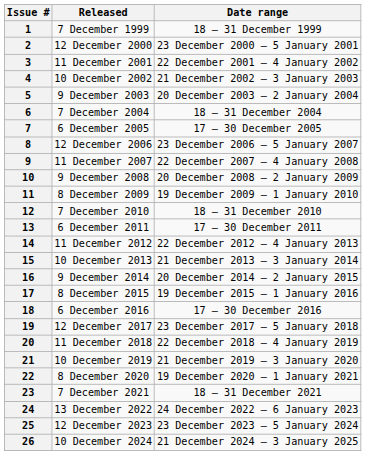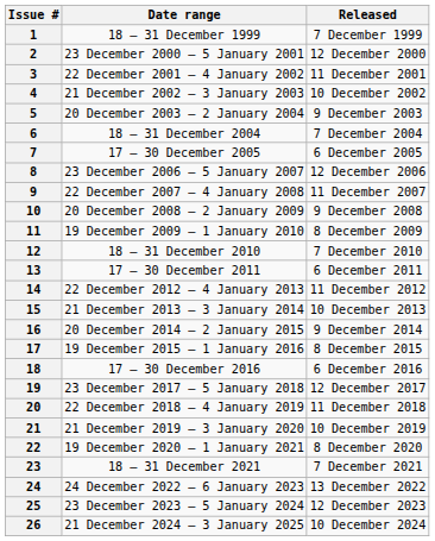 <table class="wikitable sortable" style="text-align:center">
 <tr>
 <th>Issue #</th>
+<th>Date range</th>
 <th>Released</th>
-<th>Date range</th>
 </tr>
 <tr>
 <th>1</th>
+<td>18 – 31 December 1999</td>
 <td>7 December 1999</td>
-<td>18 – 31 December 1999</td>
 </tr>
 <tr>
 <th>2</th>
+<td>23 December 2000 – 5 January 2001</td>
 <td>12 December 2000</td>
-<td>23 December 2000 – 5 January 2001</td>
 </tr>
 <tr>
 <th>3</th>
+<td>22 December 2001 – 4 January 2002</td>
 <td>11 December 2001</td>
-<td>22 December 2001 – 4 January 2002</td>
 </tr>
 <tr>
 <th>4</th>
+<td>21 December 2002 – 3 January 2003</td>
 <td>10 December 2002</td>
-<td>21 December 2002 – 3 January 2003</td>
 </tr>
 <tr>
 <th>5</th>
+<td>20 December 2003 – 2 January 2004</td>
 <td>9 December 2003</td>
-<td>20 December 2003 – 2 January 2004</td>
 </tr>
 <tr>
 <th>6</th>
+<td>18 – 31 December 2004</td>
 <td>7 December 2004</td>
-<td>18 – 31 December 2004</td>
 </tr>
 <tr>
 <th>7</th>
+<td>17 – 30 December 2005</td>
 <td>6 December 2005</td>
-<td>17 – 30 December 2005</td>
 </tr>
 <tr>
 <th>8</th>
+<td>23 December 2006 – 5 January 2007</td>
 <td>12 December 2006</td>
-<td>23 December 2006 – 5 January 2007</td>
 </tr>
 <tr>
 <th>9</th>
+<td>22 December 2007 – 4 January 2008</td>
 <td>11 December 2007</td>
-<td>22 December 2007 – 4 January 2008</td>
 </tr>
 <tr>
 <th>10</th>
+<td>20 December 2008 – 2 January 2009</td>
 <td>9 December 2008</td>
-<td>20 December 2008 – 2 January 2009</td>
 </tr>
 <tr>
 <th>11</th>
+<td>19 December 2009 – 1 January 2010</td>
 <td>8 December 2009</td>
-<td>19 December 2009 – 1 January 2010</td>
 </tr>
 <tr>
 <th>12</th>
+<td>18 – 31 December 2010</td>
 <td>7 December 2010</td>
-<td>18 – 31 December 2010</td>
 </tr>
 <tr>
 <th>13</th>
+<td>17 – 30 December 2011</td>
 <td>6 December 2011</td>
-<td>17 – 30 December 2011</td>
 </tr>
 <tr>
 <th>14</th>
+<td>22 December 2012 – 4 January 2013</td>
 <td>11 December 2012</td>
-<td>22 December 2012 – 4 January 2013</td>
 </tr>
 <tr>
 <th>15</th>
+<td>21 December 2013 – 3 January 2014</td>
 <td>10 December 2013</td>
-<td>21 December 2013 – 3 January 2014</td>
 </tr>
 <tr>
 <th>16</th>
+<td>20 December 2014 – 2 January 2015</td>
 <td>9 December 2014</td>
-<td>20 December 2014 – 2 January 2015</td>
 </tr>
 <tr>
 <th>17</th>
+<td>19 December 2015 – 1 January 2016</td>
 <td>8 December 2015</td>
-<td>19 December 2015 – 1 January 2016</td>
 </tr>
 <tr>
 <th>18</th>
+<td>17 – 30 December 2016</td>
 <td>6 December 2016</td>
-<td>17 – 30 December 2016</td>
 </tr>
 <tr>
 <th>19</th>
+<td>23 December 2017 – 5 January 2018</td>
 <td>12 December 2017</td>
-<td>23 December 2017 – 5 January 2018</td>
 </tr>
 <tr>
 <th>20</th>
+<td>22 December 2018 – 4 January 2019</td>
 <td>11 December 2018</td>
-<td>22 December 2018 – 4 January 2019</td>
 </tr>
 <tr>
 <th>21</th>
+<td>21 December 2019 – 3 January 2020</td>
 <td>10 December 2019</td>
-<td>21 December 2019 – 3 January 2020</td>
 </tr>
 <tr>
 <th>22</th>
+<td>19 December 2020 – 1 January 2021</td>
 <td>8 December 2020</td>
-<td>19 December 2020 – 1 January 2021</td>
 </tr>
 <tr>
 <th>23</th>
+<td>18 – 31 December 2021</td>
 <td>7 December 2021</td>
-<td>18 – 31 December 2021</td>
 </tr>
 <tr>
 <th>24</th>
+<td>24 December 2022 – 6 January 2023</td>
 <td>13 December 2022</td>
-<td>24 December 2022 – 6 January 2023</td>
 </tr>
 <tr>
 <th>25</th>
+<td>23 December 2023 – 5 January 2024</td>
 <td>12 December 2023</td>
-<td>23 December 2023 – 5 January 2024</td>
 </tr>
 <tr>
 <th>26</th>
+<td>21 December 2024 – 3 January 2025</td>
 <td>10 December 2024</td>
-<td>21 December 2024 – 3 January 2025</td>
 </tr>
 </table>
